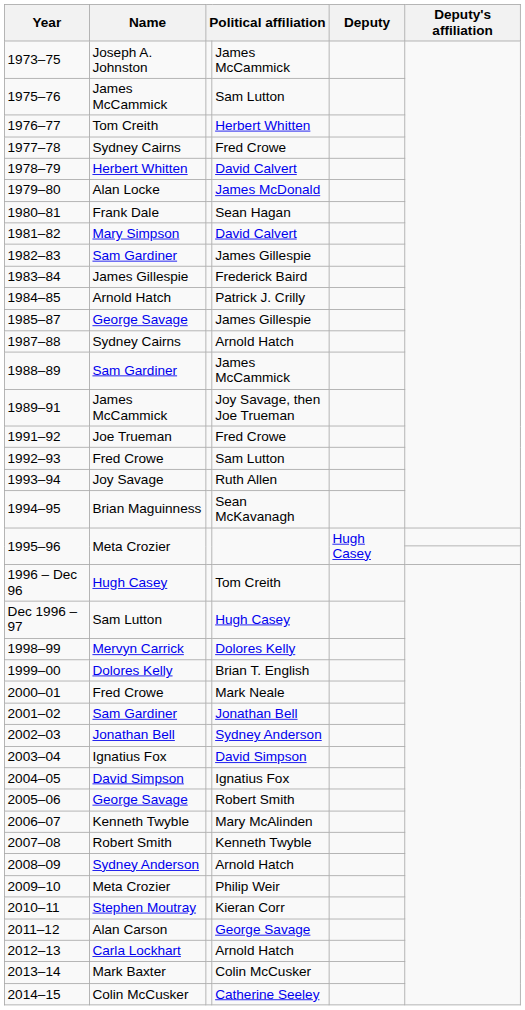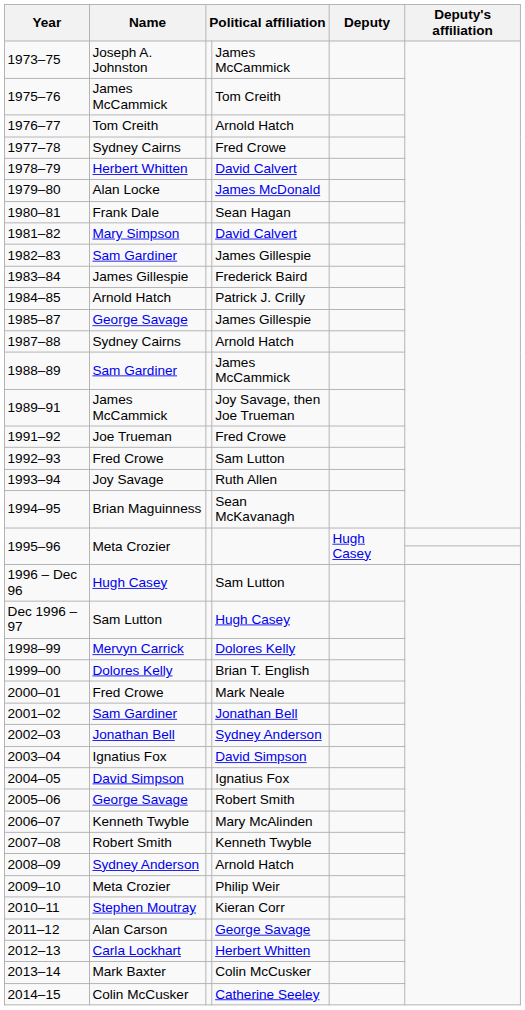 <table class="wikitable">
 <tr>
 <th>Year</th>
 <th>Name</th>
 <th colspan=2>Political affiliation</th>
 <th>Deputy</th>
 <th colspan=2>Deputy's affiliation</th>
 </tr>
 <tr>
 <td>1973–75</td>
 <td>Joseph A. Johnston</td>
 <td></td>
 <td>James McCammick</td>
 <td></td>
 </tr>
 <tr>
 <td>1975–76</td>
 <td>James McCammick</td>
 <td></td>
-<td>Sam Lutton</td>
+<td>Tom Creith</td>
 <td></td>
 </tr>
 <tr>
 <td>1976–77</td>
 <td>Tom Creith</td>
 <td></td>
-<td><a href='#'>Herbert Whitten</a></td>
+<td>Arnold Hatch</td>
 <td></td>
 </tr>
 <tr>
 <td>1977–78</td>
 <td>Sydney Cairns</td>
 <td></td>
 <td>Fred Crowe</td>
 <td></td>
 </tr>
 <tr>
 <td>1978–79</td>
 <td><a href='#'>Herbert Whitten</a></td>
 <td></td>
 <td><a href='#'>David Calvert</a></td>
 <td></td>
 </tr>
 <tr>
 <td>1979–80</td>
 <td>Alan Locke</td>
 <td></td>
 <td><a href='#'>James McDonald</a></td>
 <td></td>
 </tr>
 <tr>
 <td>1980–81</td>
 <td>Frank Dale</td>
 <td></td>
 <td>Sean Hagan</td>
 <td></td>
 </tr>
 <tr>
 <td>1981–82</td>
 <td><a href='#'>Mary Simpson</a></td>
 <td></td>
 <td><a href='#'>David Calvert</a></td>
 <td></td>
 </tr>
 <tr>
 <td>1982–83</td>
 <td><a href='#'>Sam Gardiner</a></td>
 <td></td>
 <td>James Gillespie</td>
 <td></td>
 </tr>
 <tr>
 <td>1983–84</td>
 <td>James Gillespie</td>
 <td></td>
 <td>Frederick Baird</td>
 <td></td>
 </tr>
 <tr>
 <td>1984–85</td>
 <td>Arnold Hatch</td>
 <td></td>
 <td>Patrick J. Crilly</td>
 <td></td>
 </tr>
 <tr>
 <td>1985–87</td>
 <td><a href='#'>George Savage</a></td>
 <td></td>
 <td>James Gillespie</td>
 <td></td>
 </tr>
 <tr>
 <td>1987–88</td>
 <td>Sydney Cairns</td>
 <td></td>
 <td>Arnold Hatch</td>
 <td></td>
 </tr>
 <tr>
 <td>1988–89</td>
 <td><a href='#'>Sam Gardiner</a></td>
 <td></td>
 <td>James McCammick</td>
 <td></td>
 </tr>
 <tr>
 <td>1989–91</td>
 <td>James McCammick</td>
 <td></td>
 <td>Joy Savage, then<br>Joe Trueman</td>
 <td></td>
 </tr>
 <tr>
 <td>1991–92</td>
 <td>Joe Trueman</td>
 <td></td>
 <td>Fred Crowe</td>
 <td></td>
 </tr>
 <tr>
 <td>1992–93</td>
 <td>Fred Crowe</td>
 <td></td>
 <td>Sam Lutton</td>
 <td></td>
 </tr>
 <tr>
 <td>1993–94</td>
 <td>Joy Savage</td>
 <td></td>
 <td>Ruth Allen</td>
 <td></td>
 </tr>
 <tr>
 <td>1994–95</td>
 <td>Brian Maguinness</td>
 <td></td>
 <td>Sean McKavanagh</td>
 <td></td>
 </tr>
 <tr>
 <td rowspan=2>1995–96</td>
 <td rowspan=2>Meta Crozier</td>
 <td rowspan=2 bgcolor=></td>
 <td rowspan=2><a href='#'></a></td>
 <td rowspan=2><a href='#'>Hugh Casey</a></td>
 <td></td>
 </tr>
 <tr>
 <td></td>
 </tr>
 <tr>
 <td>1996 – Dec 96</td>
 <td><a href='#'>Hugh Casey</a></td>
 <td></td>
-<td>Tom Creith</td>
+<td>Sam Lutton</td>
 <td></td>
 </tr>
 <tr>
 <td>Dec 1996 – 97</td>
 <td>Sam Lutton</td>
 <td></td>
 <td><a href='#'>Hugh Casey</a></td>
 <td></td>
 </tr>
 <tr>
 <td>1998–99</td>
 <td><a href='#'>Mervyn Carrick</a></td>
 <td></td>
 <td><a href='#'>Dolores Kelly</a></td>
 <td></td>
 </tr>
 <tr>
 <td>1999–00</td>
 <td><a href='#'>Dolores Kelly</a></td>
 <td></td>
 <td>Brian T. English</td>
 <td></td>
 </tr>
 <tr>
 <td>2000–01</td>
 <td>Fred Crowe</td>
 <td></td>
 <td>Mark Neale</td>
 <td></td>
 </tr>
 <tr>
 <td>2001–02</td>
 <td><a href='#'>Sam Gardiner</a></td>
 <td></td>
 <td><a href='#'>Jonathan Bell</a></td>
 <td></td>
 </tr>
 <tr>
 <td>2002–03</td>
 <td><a href='#'>Jonathan Bell</a></td>
 <td></td>
 <td><a href='#'>Sydney Anderson</a></td>
 <td></td>
 </tr>
 <tr>
 <td>2003–04</td>
 <td>Ignatius Fox</td>
 <td></td>
 <td><a href='#'>David Simpson</a></td>
 <td></td>
 </tr>
 <tr>
 <td>2004–05</td>
 <td><a href='#'>David Simpson</a></td>
 <td></td>
 <td>Ignatius Fox</td>
 <td></td>
 </tr>
 <tr>
 <td>2005–06</td>
 <td><a href='#'>George Savage</a></td>
 <td></td>
 <td>Robert Smith</td>
 <td></td>
 </tr>
 <tr>
 <td>2006–07</td>
 <td>Kenneth Twyble</td>
 <td></td>
 <td>Mary McAlinden</td>
 <td></td>
 </tr>
 <tr>
 <td>2007–08</td>
 <td>Robert Smith</td>
 <td></td>
 <td>Kenneth Twyble</td>
 <td></td>
 </tr>
 <tr>
 <td>2008–09</td>
 <td><a href='#'>Sydney Anderson</a></td>
 <td></td>
 <td>Arnold Hatch</td>
 <td></td>
 </tr>
 <tr>
 <td>2009–10</td>
 <td>Meta Crozier</td>
 <td></td>
 <td>Philip Weir</td>
 <td></td>
 </tr>
 <tr>
 <td>2010–11</td>
 <td><a href='#'>Stephen Moutray</a></td>
 <td></td>
 <td>Kieran Corr</td>
 <td></td>
 </tr>
 <tr>
 <td>2011–12</td>
 <td>Alan Carson</td>
 <td></td>
 <td><a href='#'>George Savage</a></td>
 <td></td>
 </tr>
 <tr>
 <td>2012–13</td>
 <td><a href='#'>Carla Lockhart</a></td>
 <td></td>
-<td>Arnold Hatch</td>
+<td><a href='#'>Herbert Whitten</a></td>
 <td></td>
 </tr>
 <tr>
 <td>2013–14</td>
 <td>Mark Baxter</td>
 <td></td>
 <td>Colin McCusker</td>
 <td></td>
 </tr>
 <tr>
 <td>2014–15</td>
 <td>Colin McCusker</td>
 <td></td>
 <td><a href='#'>Catherine Seeley</a></td>
 <td></td>
 </tr>
 </table>
